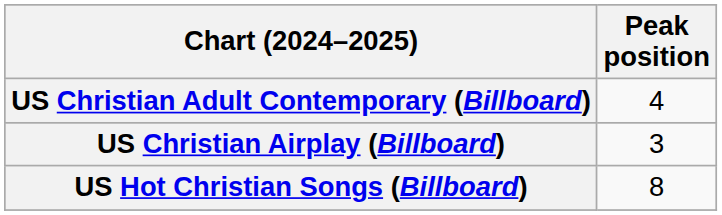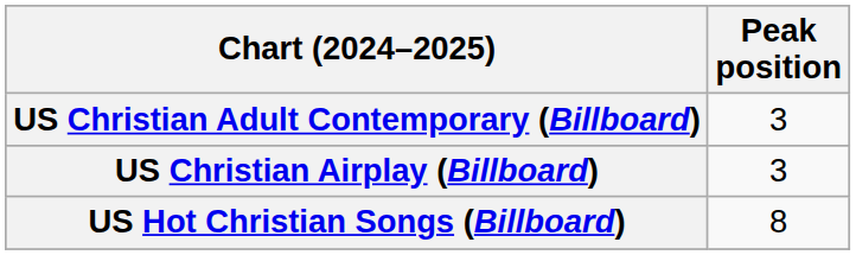 <table class="wikitable sortable plainrowheaders" style="text-align:center">
 <tr>
 <th scope="col">Chart (2024–2025)</th>
 <th scope="col">Peak<br>position</th>
 </tr>
 <tr>
 <th scope="row">US <a href='#'>Christian Adult Contemporary</a> (<em><a href='#'>Billboard</a></em>)</th>
-<td>4</td>
+<td>3</td>
 </tr>
 <tr>
 <th scope="row">US <a href='#'>Christian Airplay</a> (<em><a href='#'>Billboard</a></em>)</th>
 <td>3</td>
 </tr>
 <tr>
 <th scope="row">US <a href='#'>Hot Christian Songs</a> (<em><a href='#'>Billboard</a></em>)</th>
 <td>8</td>
 </tr>
 </table>
